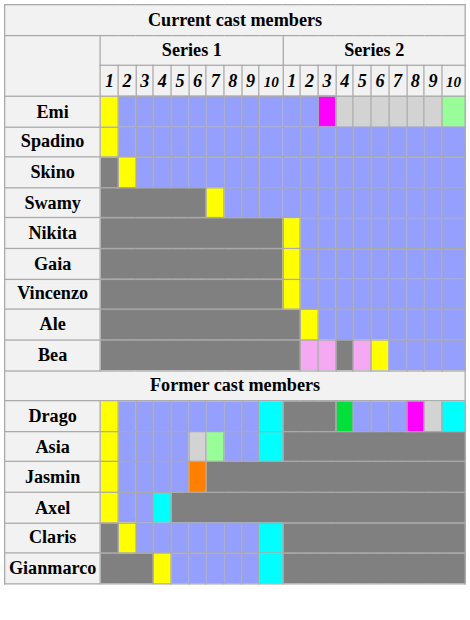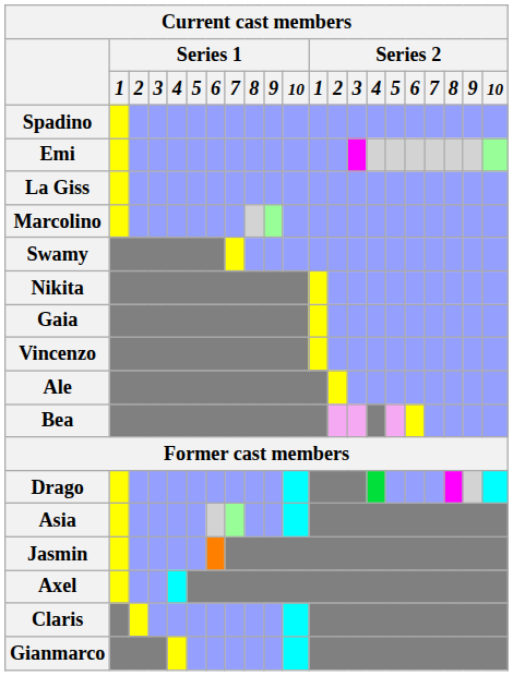 <table class="wikitable" style="text-align:center; width:12%; font-size:88%">
 <tr>
 <th colspan="21" style="text-align:center;">Current cast members</th>
 </tr>
 <tr>
 <th rowspan="2" style="width:12%;"></th>
 <th colspan="10" style="text-align:center;">Series 1</th>
 <th colspan="10" style="text-align:center;">Series 2</th>
 </tr>
 <tr>
 <th style="text-align:center; width:6%;"><em>1</em></th>
 <th style="text-align:center; width:6%;"><em>2</em></th>
 <th style="text-align:center; width:6%;"><em>3</em></th>
 <th style="text-align:center; width:6%;"><em>4</em></th>
 <th style="text-align:center; width:6%;"><em>5</em></th>
 <th style="text-align:center; width:6%;"><em>6</em></th>
 <th style="text-align:center; width:6%;"><em>7</em></th>
 <th style="text-align:center; width:6%;"><em>8</em></th>
 <th style="text-align:center; width:6%;"><em>9</em></th>
 <th style="text-align:center; width:20%;"><small><em>10</em></small></th>
 <th style="text-align:center; width:6%;"><em>1</em></th>
 <th style="text-align:center; width:6%;"><em>2</em></th>
 <th style="text-align:center; width:6%;"><em>3</em></th>
 <th style="text-align:center; width:6%;"><em>4</em></th>
 <th style="text-align:center; width:6%;"><em>5</em></th>
 <th style="text-align:center; width:6%;"><em>6</em></th>
 <th style="text-align:center; width:6%;"><em>7</em></th>
 <th style="text-align:center; width:6%;"><em>8</em></th>
 <th style="text-align:center; width:6%;"><em>9</em></th>
 <th style="text-align:center; width:20%;"><small><em>10</em></small></th>
 </tr>
 <tr>
+<th>Spadino</th>
+<td style="background:#FFFF00"></td>
+<td style="background:#959FFD"></td>
+<td style="background:#959FFD"></td>
+<td style="background:#959FFD"></td>
+<td style="background:#959FFD"></td>
+<td style="background:#959FFD"></td>
+<td style="background:#959FFD"></td>
+<td style="background:#959FFD"></td>
+<td style="background:#959FFD"></td>
+<td style="background:#959FFD"></td>
+<td style="background:#959FFD"></td>
+<td style="background:#959FFD"></td>
+<td style="background:#959FFD"></td>
+<td style="background:#959FFD"></td>
+<td style="background:#959FFD"></td>
+<td style="background:#959FFD"></td>
+<td style="background:#959FFD"></td>
+<td style="background:#959FFD"></td>
+<td style="background:#959FFD"></td>
+<td style="background:#959FFD"></td>
+</tr>
+<tr>
 <th>Emi</th>
 <td style="background:#FFFF00"></td>
 <td style="background:#959FFD"></td>
 <td style="background:#959FFD"></td>
 <td style="background:#959FFD"></td>
 <td style="background:#959FFD"></td>
 <td style="background:#959FFD"></td>
 <td style="background:#959FFD"></td>
 <td style="background:#959FFD"></td>
 <td style="background:#959FFD"></td>
 <td style="background:#959FFD"></td>
 <td style="background:#959FFD"></td>
 <td style="background:#959FFD"></td>
 <td style="background:#FF00FF"></td>
 <td style="background:lightgrey"></td>
 <td style="background:lightgrey"></td>
 <td style="background:lightgrey"></td>
 <td style="background:lightgrey"></td>
 <td style="background:lightgrey"></td>
 <td style="background:lightgrey"></td>
 <td style="background:#98FF98"></td>
 </tr>
 <tr>
-<th>Spadino</th>
+<th>La Giss</th>
 <td style="background:#FFFF00"></td>
 <td style="background:#959FFD"></td>
 <td style="background:#959FFD"></td>
 <td style="background:#959FFD"></td>
 <td style="background:#959FFD"></td>
 <td style="background:#959FFD"></td>
 <td style="background:#959FFD"></td>
 <td style="background:#959FFD"></td>
 <td style="background:#959FFD"></td>
 <td style="background:#959FFD"></td>
 <td style="background:#959FFD"></td>
 <td style="background:#959FFD"></td>
 <td style="background:#959FFD"></td>
 <td style="background:#959FFD"></td>
 <td style="background:#959FFD"></td>
 <td style="background:#959FFD"></td>
 <td style="background:#959FFD"></td>
 <td style="background:#959FFD"></td>
 <td style="background:#959FFD"></td>
 <td style="background:#959FFD"></td>
 </tr>
 <tr>
-<th>Skino</th>
-<td style="background:gray"></td>
+<th>Marcolino</th>
 <td style="background:#FFFF00"></td>
 <td style="background:#959FFD"></td>
 <td style="background:#959FFD"></td>
 <td style="background:#959FFD"></td>
 <td style="background:#959FFD"></td>
 <td style="background:#959FFD"></td>
 <td style="background:#959FFD"></td>
-<td style="background:#959FFD"></td>
+<td style="background:lightgrey"></td>
+<td style="background:#98FF98"></td>
 <td style="background:#959FFD"></td>
 <td style="background:#959FFD"></td>
 <td style="background:#959FFD"></td>
 <td style="background:#959FFD"></td>
 <td style="background:#959FFD"></td>
 <td style="background:#959FFD"></td>
 <td style="background:#959FFD"></td>
 <td style="background:#959FFD"></td>
 <td style="background:#959FFD"></td>
 <td style="background:#959FFD"></td>
 <td style="background:#959FFD"></td>
 </tr>
 <tr>
 <th>Swamy</th>
 <td colspan="6" style="background:gray"></td>
 <td style="background:#FFFF00"></td>
 <td style="background:#959FFD"></td>
 <td style="background:#959FFD"></td>
 <td style="background:#959FFD"></td>
 <td style="background:#959FFD"></td>
 <td style="background:#959FFD"></td>
 <td style="background:#959FFD"></td>
 <td style="background:#959FFD"></td>
 <td style="background:#959FFD"></td>
 <td style="background:#959FFD"></td>
 <td style="background:#959FFD"></td>
 <td style="background:#959FFD"></td>
 <td style="background:#959FFD"></td>
 <td style="background:#959FFD"></td>
 </tr>
 <tr>
 <th>Nikita</th>
 <td colspan="10" style="background:gray"></td>
 <td style="background:#FFFF00"></td>
 <td style="background:#959FFD"></td>
 <td style="background:#959FFD"></td>
 <td style="background:#959FFD"></td>
 <td style="background:#959FFD"></td>
 <td style="background:#959FFD"></td>
 <td style="background:#959FFD"></td>
 <td style="background:#959FFD"></td>
 <td style="background:#959FFD"></td>
 <td style="background:#959FFD"></td>
 </tr>
 <tr>
 <th>Gaia</th>
 <td colspan="10" style="background:gray"></td>
 <td style="background:#FFFF00"></td>
 <td style="background:#959FFD"></td>
 <td style="background:#959FFD"></td>
 <td style="background:#959FFD"></td>
 <td style="background:#959FFD"></td>
 <td style="background:#959FFD"></td>
 <td style="background:#959FFD"></td>
 <td style="background:#959FFD"></td>
 <td style="background:#959FFD"></td>
 <td style="background:#959FFD"></td>
 </tr>
 <tr>
 <th>Vincenzo</th>
 <td colspan="10" style="background:gray"></td>
 <td style="background:#FFFF00"></td>
 <td style="background:#959FFD"></td>
 <td style="background:#959FFD"></td>
 <td style="background:#959FFD"></td>
 <td style="background:#959FFD"></td>
 <td style="background:#959FFD"></td>
 <td style="background:#959FFD"></td>
 <td style="background:#959FFD"></td>
 <td style="background:#959FFD"></td>
 <td style="background:#959FFD"></td>
 </tr>
 <tr>
 <th>Ale</th>
 <td colspan="11" style="background:gray"></td>
 <td style="background:#FFFF00"></td>
 <td style="background:#959FFD"></td>
 <td style="background:#959FFD"></td>
 <td style="background:#959FFD"></td>
 <td style="background:#959FFD"></td>
 <td style="background:#959FFD"></td>
 <td style="background:#959FFD"></td>
 <td style="background:#959FFD"></td>
 <td style="background:#959FFD"></td>
 </tr>
 <tr>
 <th>Bea</th>
 <td colspan="11" style="background:gray"></td>
 <td style="background:#F5A9F2"></td>
 <td style="background:#F5A9F2"></td>
 <td style="background:gray"></td>
 <td style="background:#F5A9F2"></td>
 <td style="background:#FFFF00"></td>
 <td style="background:#959FFD"></td>
 <td style="background:#959FFD"></td>
 <td style="background:#959FFD"></td>
 <td style="background:#959FFD"></td>
 </tr>
 <tr>
 <th colspan="21" style="text-align:center;">Former cast members</th>
 </tr>
 <tr>
 <th>Drago</th>
 <td style="background:#FFFF00"></td>
 <td style="background:#959FFD"></td>
 <td style="background:#959FFD"></td>
 <td style="background:#959FFD"></td>
 <td style="background:#959FFD"></td>
 <td style="background:#959FFD"></td>
 <td style="background:#959FFD"></td>
 <td style="background:#959FFD"></td>
 <td style="background:#959FFD"></td>
 <td style="background:#0ff"></td>
 <td colspan="3" style="background:gray"></td>
 <td style="background:#01DF3A"></td>
 <td style="background:#959FFD"></td>
 <td style="background:#959FFD"></td>
 <td style="background:#959FFD"></td>
 <td style="background:#FF00FF"></td>
 <td style="background:lightgrey"></td>
 <td style="background:#0ff"></td>
 </tr>
 <tr>
 <th>Asia</th>
 <td style="background:#FFFF00"></td>
 <td style="background:#959FFD"></td>
 <td style="background:#959FFD"></td>
 <td style="background:#959FFD"></td>
 <td style="background:#959FFD"></td>
 <td style="background:lightgrey"></td>
 <td style="background:#98FF98"></td>
 <td style="background:#959FFD"></td>
 <td style="background:#959FFD"></td>
 <td style="background:#0ff"></td>
 <td colspan="10" style="background:grey"></td>
 </tr>
 <tr>
 <th>Jasmin</th>
 <td style="background:#FFFF00"></td>
 <td style="background:#959FFD"></td>
 <td style="background:#959FFD"></td>
 <td style="background:#959FFD"></td>
 <td style="background:#959FFD"></td>
 <td style="background:#FF8000"></td>
 <td colspan="14" style="background:grey"></td>
 </tr>
 <tr>
 <th>Axel</th>
 <td style="background:#FFFF00"></td>
 <td style="background:#959FFD"></td>
 <td style="background:#959FFD"></td>
 <td style="background:#0ff"></td>
 <td colspan="16" style="background:grey"></td>
 </tr>
 <tr>
 <th>Claris</th>
 <td style="background:gray"></td>
 <td style="background:#FFFF00"></td>
 <td style="background:#959FFD"></td>
 <td style="background:#959FFD"></td>
 <td style="background:#959FFD"></td>
 <td style="background:#959FFD"></td>
 <td style="background:#959FFD"></td>
 <td style="background:#959FFD"></td>
 <td style="background:#959FFD"></td>
 <td style="background:#0ff"></td>
 <td colspan="10" style="background:grey"></td>
 </tr>
 <tr>
 <th>Gianmarco</th>
 <td colspan="3" style="background:gray"></td>
 <td style="background:#FFFF00"></td>
 <td style="background:#959FFD"></td>
 <td style="background:#959FFD"></td>
 <td style="background:#959FFD"></td>
 <td style="background:#959FFD"></td>
 <td style="background:#959FFD"></td>
 <td style="background:#0ff"></td>
 <td colspan="10" style="background:grey"></td>
 </tr>
 </table>
